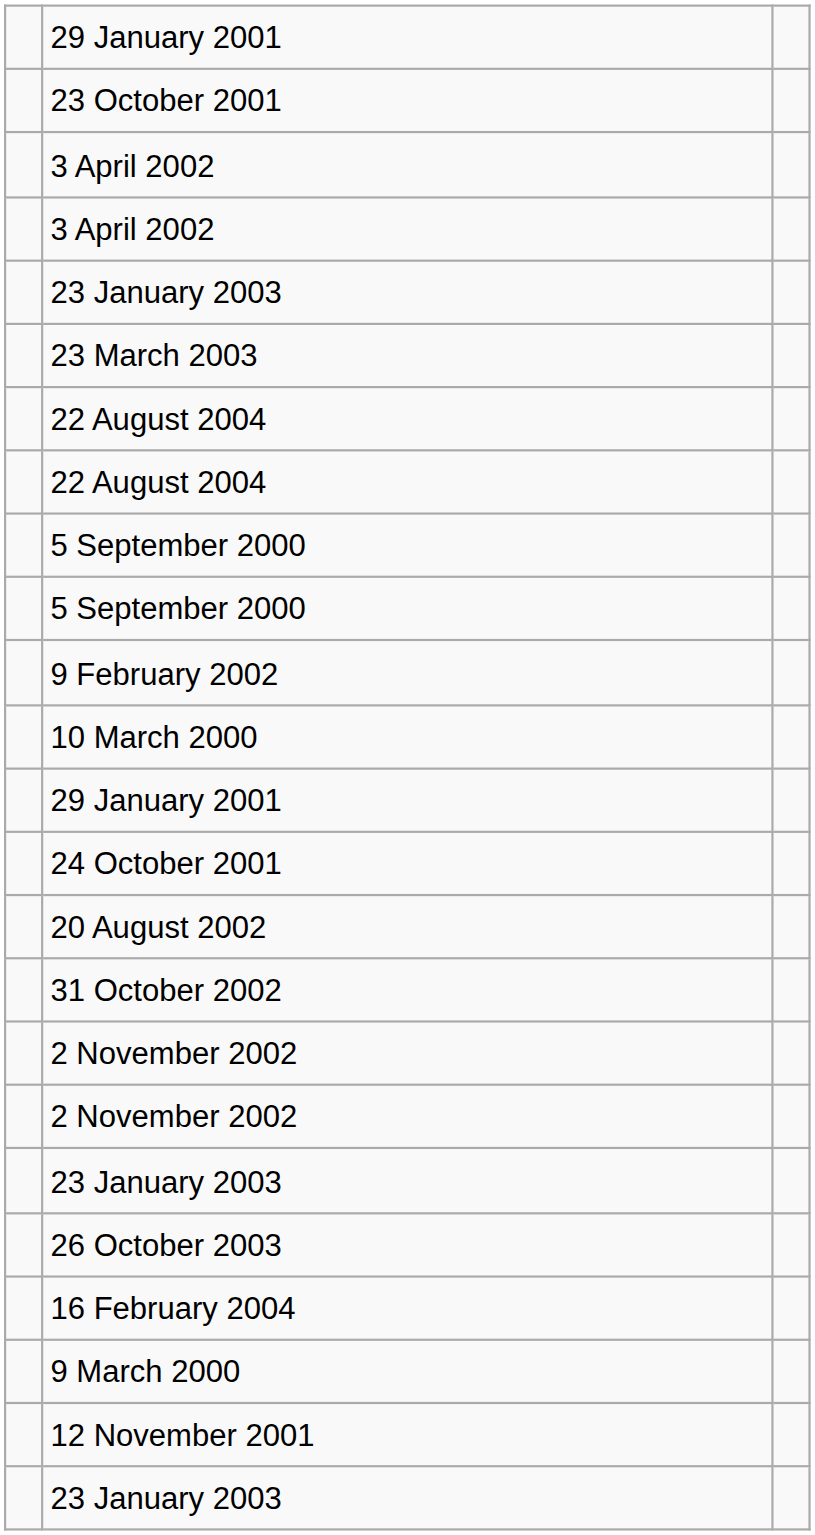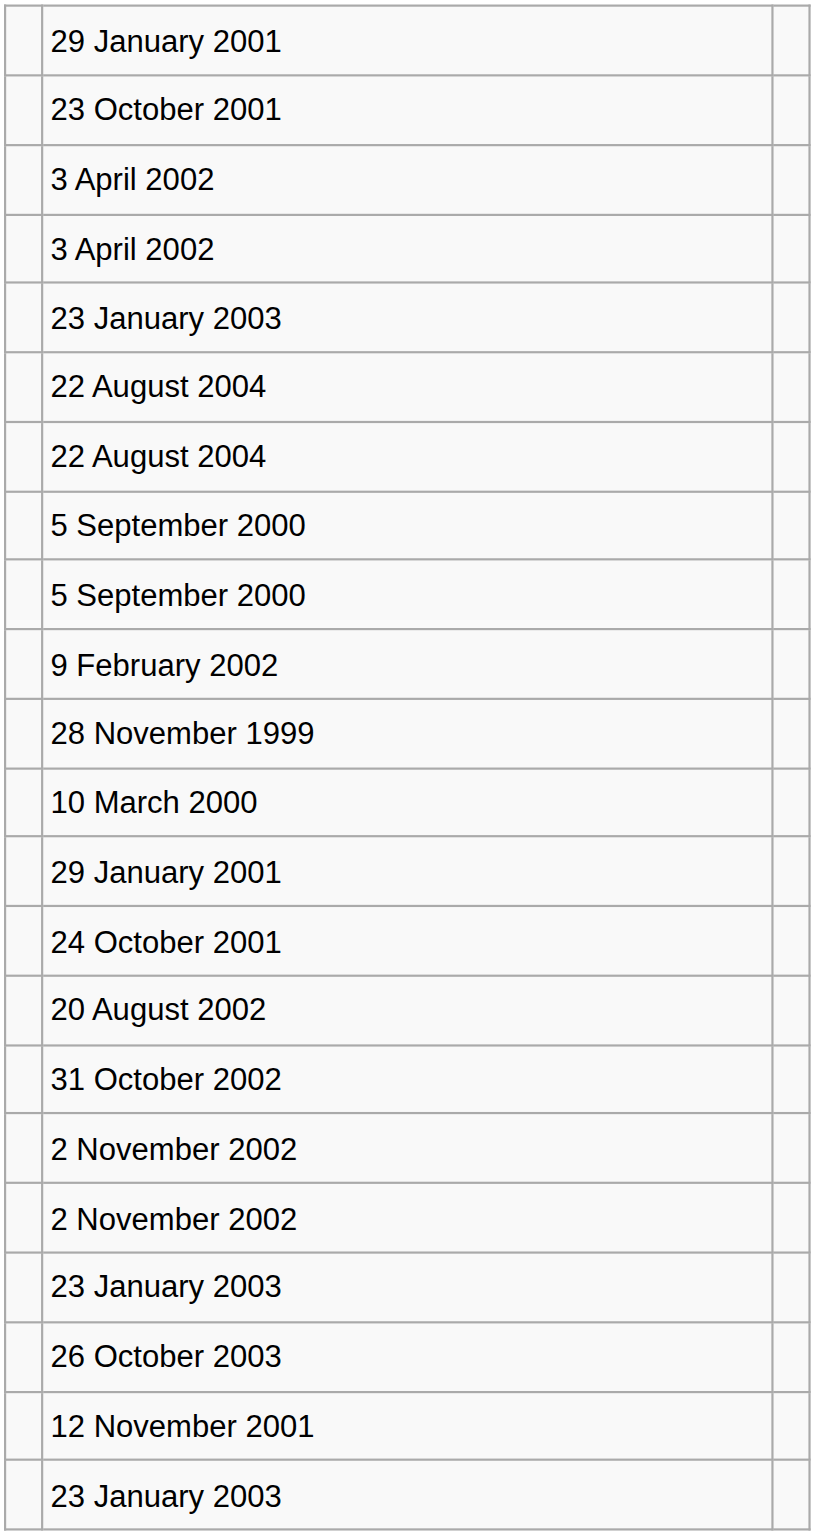 <table class="wikitable" style="font-size: 89%; float: left; width: 26em; margin-right: 1em; height: 700px">
 <tr>
 <td></td>
 <td>29 January 2001</td>
 <td></td>
 </tr>
 <tr>
 <td></td>
 <td>23 October 2001</td>
 <td></td>
 </tr>
 <tr>
 <td></td>
 <td>3 April 2002</td>
 <td></td>
 </tr>
 <tr>
 <td></td>
 <td>3 April 2002</td>
 <td></td>
 </tr>
 <tr>
 <td></td>
 <td>23 January 2003</td>
 <td></td>
 </tr>
 <tr>
 <td></td>
-<td>23 March 2003</td>
-<td></td>
-</tr>
-<tr>
-<td></td>
 <td>22 August 2004</td>
 <td></td>
 </tr>
 <tr>
 <td></td>
 <td>22 August 2004</td>
 <td></td>
 </tr>
 <tr>
 <td></td>
 <td>5 September 2000</td>
 <td></td>
 </tr>
 <tr>
 <td></td>
 <td>5 September 2000</td>
 <td></td>
 </tr>
 <tr>
 <td></td>
 <td>9 February 2002</td>
+<td></td>
+</tr>
+<tr>
+<td></td>
+<td>28 November 1999</td>
 <td></td>
 </tr>
 <tr>
 <td></td>
 <td>10 March 2000</td>
 <td></td>
 </tr>
 <tr>
 <td></td>
 <td>29 January 2001</td>
 <td></td>
 </tr>
 <tr>
 <td></td>
 <td>24 October 2001</td>
 <td></td>
 </tr>
 <tr>
 <td></td>
 <td>20 August 2002</td>
 <td></td>
 </tr>
 <tr>
 <td></td>
 <td>31 October 2002</td>
 <td></td>
 </tr>
 <tr>
 <td></td>
 <td>2 November 2002</td>
 <td></td>
 </tr>
 <tr>
 <td></td>
 <td>2 November 2002</td>
 <td></td>
 </tr>
 <tr>
 <td></td>
 <td>23 January 2003</td>
 <td></td>
 </tr>
 <tr>
 <td></td>
 <td>26 October 2003</td>
 <td></td>
 </tr>
 <tr>
 <td></td>
-<td>16 February 2004</td>
-<td></td>
-</tr>
-<tr>
-<td></td>
-<td>9 March 2000</td>
-<td></td>
-</tr>
-<tr>
-<td></td>
 <td>12 November 2001</td>
 <td></td>
 </tr>
 <tr>
 <td></td>
 <td>23 January 2003</td>
 <td></td>
 </tr>
 </table>
